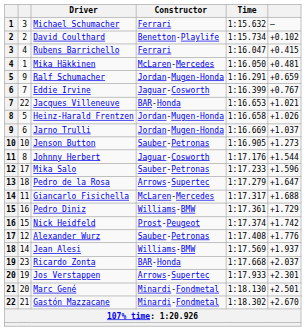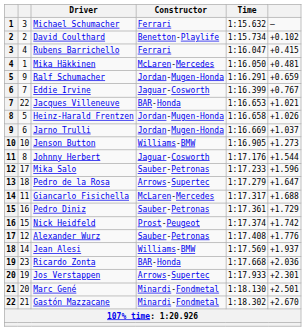 <table class="wikitable sortable" style="font-size: 85%;">
 <tr>
 <th scope="col"></th>
 <th scope="col"></th>
 <th scope="col">Driver</th>
 <th scope="col">Constructor</th>
 <th scope="col">Time</th>
 <th scope="col"></th>
 </tr>
 <tr>
 <th scope="row">1</th>
 <td align="center">3</td>
 <td data-sort-value="SCH1"> <a href='#'>Michael Schumacher</a></td>
 <td><a href='#'>Ferrari</a></td>
 <td>1:15.632</td>
 <td>—</td>
 </tr>
 <tr>
 <th scope="row">2</th>
 <td align="center">2</td>
 <td data-sort-value="COU"> <a href='#'>David Coulthard</a></td>
 <td><a href='#'>Benetton</a>-<a href='#'>Playlife</a></td>
 <td>1:15.734</td>
 <td>+0.102</td>
 </tr>
 <tr>
 <th scope="row">3</th>
 <td align="center">4</td>
 <td data-sort-value="BAR"> <a href='#'>Rubens Barrichello</a></td>
 <td><a href='#'>Ferrari</a></td>
 <td>1:16.047</td>
 <td>+0.415</td>
 </tr>
 <tr>
 <th scope="row">4</th>
 <td align="center">1</td>
 <td data-sort-value="HAK"> <a href='#'>Mika Häkkinen</a></td>
 <td><a href='#'>McLaren</a>-<a href='#'>Mercedes</a></td>
 <td>1:16.050</td>
 <td>+0.481</td>
 </tr>
 <tr>
 <th scope="row">5</th>
 <td align="center">9</td>
 <td data-sort-value="SCH2"> <a href='#'>Ralf Schumacher</a></td>
 <td><a href='#'>Jordan</a>-<a href='#'>Mugen-Honda</a></td>
 <td>1:16.291</td>
 <td>+0.659</td>
 </tr>
 <tr>
 <th scope="row">6</th>
 <td align="center">7</td>
 <td data-sort-value="IRV"> <a href='#'>Eddie Irvine</a></td>
 <td><a href='#'>Jaguar</a>-<a href='#'>Cosworth</a></td>
 <td>1:16.399</td>
 <td>+0.767</td>
 </tr>
 <tr>
 <th scope="row">7</th>
 <td align="center">22</td>
 <td data-sort-value="VIL"> <a href='#'>Jacques Villeneuve</a></td>
 <td><a href='#'>BAR</a>-<a href='#'>Honda</a></td>
 <td>1:16.653</td>
 <td>+1.021</td>
 </tr>
 <tr>
 <th scope="row">8</th>
 <td align="center">5</td>
 <td data-sort-value="FRE"> <a href='#'>Heinz-Harald Frentzen</a></td>
 <td><a href='#'>Jordan</a>-<a href='#'>Mugen-Honda</a></td>
 <td>1:16.658</td>
 <td>+1.026</td>
 </tr>
 <tr>
 <th scope="row">9</th>
 <td align="center">6</td>
 <td data-sort-value="TRU"> <a href='#'>Jarno Trulli</a></td>
 <td><a href='#'>Jordan</a>-<a href='#'>Mugen-Honda</a></td>
 <td>1:16.669</td>
 <td>+1.037</td>
 </tr>
 <tr>
 <th scope="row">10</th>
 <td align="center">10</td>
 <td data-sort-value="BUT"> <a href='#'>Jenson Button</a></td>
-<td><a href='#'>Sauber</a>-<a href='#'>Petronas</a></td>
+<td><a href='#'>Williams</a>-<a href='#'>BMW</a></td>
 <td>1:16.905</td>
 <td>+1.273</td>
 </tr>
 <tr>
 <th scope="row">11</th>
 <td align="center">8</td>
 <td data-sort-value="HER"> <a href='#'>Johnny Herbert</a></td>
 <td><a href='#'>Jaguar</a>-<a href='#'>Cosworth</a></td>
 <td>1:17.176</td>
 <td>+1.544</td>
 </tr>
 <tr>
 <th scope="row">12</th>
 <td align="center">17</td>
 <td data-sort-value="SAL"> <a href='#'>Mika Salo</a></td>
 <td><a href='#'>Sauber</a>-<a href='#'>Petronas</a></td>
 <td>1:17.233</td>
 <td>+1.596</td>
 </tr>
 <tr>
 <th scope="row">13</th>
 <td align="center">18</td>
 <td data-sort-value="DEL"> <a href='#'>Pedro de la Rosa</a></td>
 <td><a href='#'>Arrows</a>-<a href='#'>Supertec</a></td>
 <td>1:17.279</td>
 <td>+1.647</td>
 </tr>
 <tr>
 <th scope="row">14</th>
 <td align="center">11</td>
 <td data-sort-value="FIS"> <a href='#'>Giancarlo Fisichella</a></td>
 <td><a href='#'>McLaren</a>-<a href='#'>Mercedes</a></td>
 <td>1:17.317</td>
 <td>+1.688</td>
 </tr>
 <tr>
 <th scope="row">15</th>
 <td align="center">16</td>
 <td data-sort-value="DIN"> <a href='#'>Pedro Diniz</a></td>
-<td><a href='#'>Williams</a>-<a href='#'>BMW</a></td>
+<td><a href='#'>Sauber</a>-<a href='#'>Petronas</a></td>
 <td>1:17.361</td>
 <td>+1.729</td>
 </tr>
 <tr>
 <th scope="row">16</th>
 <td align="center">15</td>
 <td data-sort-value="HEI"> <a href='#'>Nick Heidfeld</a></td>
 <td><a href='#'>Prost</a>-<a href='#'>Peugeot</a></td>
 <td>1:17.374</td>
 <td>+1.742</td>
 </tr>
 <tr>
 <th scope="row">17</th>
 <td align="center">12</td>
 <td data-sort-value="WUR"> <a href='#'>Alexander Wurz</a></td>
 <td><a href='#'>Sauber</a>-<a href='#'>Petronas</a></td>
 <td>1:17.408</td>
 <td>+1.776</td>
 </tr>
 <tr>
 <th scope="row">18</th>
 <td align="center">14</td>
 <td data-sort-value="ALE"> <a href='#'>Jean Alesi</a></td>
 <td><a href='#'>Williams</a>-<a href='#'>BMW</a></td>
 <td>1:17.569</td>
 <td>+1.937</td>
 </tr>
 <tr>
 <th scope="row">19</th>
 <td align="center">23</td>
 <td data-sort-value="ZON"> <a href='#'>Ricardo Zonta</a></td>
 <td><a href='#'>BAR</a>-<a href='#'>Honda</a></td>
 <td>1:17.668</td>
-<td>+2.037</td>
+<td>+2.036</td>
 </tr>
 <tr>
 <th scope="row">20</th>
 <td align="center">19</td>
 <td data-sort-value="VER"> <a href='#'>Jos Verstappen</a></td>
 <td><a href='#'>Arrows</a>-<a href='#'>Supertec</a></td>
 <td>1:17.933</td>
 <td>+2.301</td>
 </tr>
 <tr>
 <th scope="row">21</th>
 <td align="center">20</td>
 <td data-sort-value="GEN"> <a href='#'>Marc Gené</a></td>
 <td><a href='#'>Minardi</a>-<a href='#'>Fondmetal</a></td>
 <td>1:18.130</td>
 <td>+2.501</td>
 </tr>
 <tr>
 <th scope="row">22</th>
 <td align="center">21</td>
 <td data-sort-value="MAZ"> <a href='#'>Gastón Mazzacane</a></td>
 <td><a href='#'>Minardi</a>-<a href='#'>Fondmetal</a></td>
 <td>1:18.302</td>
 <td>+2.670</td>
 </tr>
 <tr class="sortbottom">
 <th colspan=8><a href='#'>107% time</a>: 1:20.926</th>
 </tr>
 <tr class="sortbottom">
 <th colspan="8"></th>
 </tr>
 </table>
